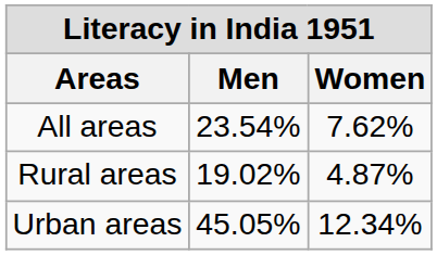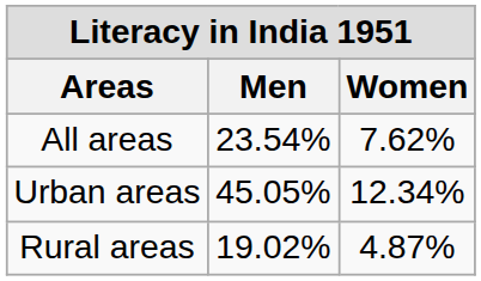 <table class="wikitable" style="margin-right:auto; margin-left:auto;">
 <tr>
 <th style="background:#ddd;" colspan="3">Literacy in India 1951</th>
 </tr>
 <tr>
 <th>Areas</th>
 <th>Men</th>
 <th>Women</th>
 </tr>
 <tr style="text-align:center;">
 <td>All areas</td>
 <td style="text-align:center;">23.54%</td>
 <td style="text-align:center;">7.62%</td>
 </tr>
 <tr style="text-align:center;">
+<td>Urban areas</td>
+<td style="text-align:center;">45.05%</td>
+<td style="text-align:center;">12.34%</td>
+</tr>
+<tr style="text-align:center;">
 <td>Rural areas</td>
 <td style="text-align:center;">19.02%</td>
 <td style="text-align:center;">4.87%</td>
 </tr>
-<tr style="text-align:center;">
-<td>Urban areas</td>
-<td style="text-align:center;">45.05%</td>
-<td style="text-align:center;">12.34%</td>
-</tr>
 </table>
